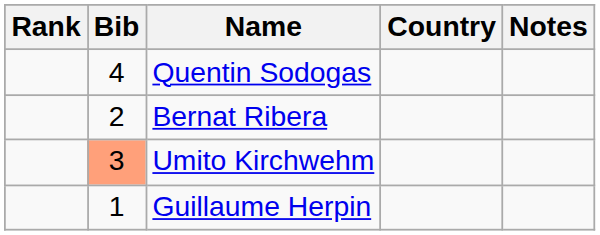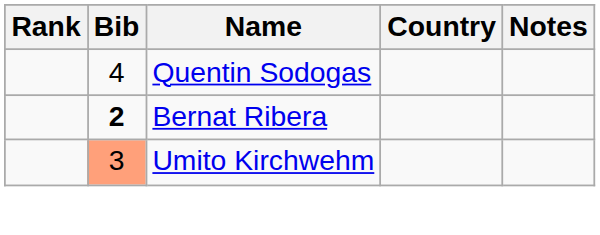 <table class="wikitable" style="text-align:center;">
 <tr>
 <th>Rank</th>
 <th>Bib</th>
 <th>Name</th>
 <th>Country</th>
 <th>Notes</th>
 </tr>
 <tr>
 <td></td>
 <td>4</td>
 <td align=left><a href='#'>Quentin Sodogas</a></td>
 <td align=left></td>
 <td></td>
 </tr>
 <tr>
 <td></td>
-<td>2</td>
+<td><strong>2</strong></td>
 <td align=left><a href='#'>Bernat Ribera</a></td>
 <td align=left></td>
 <td></td>
 </tr>
 <tr>
 <td></td>
 <td style="background: lightsalmon;">3</td>
 <td align=left><a href='#'>Umito Kirchwehm</a></td>
 <td align=left></td>
 <td></td>
 </tr>
-<tr>
-<td></td>
-<td>1</td>
-<td align=left><a href='#'>Guillaume Herpin</a></td>
-<td align=left></td>
-<td></td>
-</tr>
 </table>
